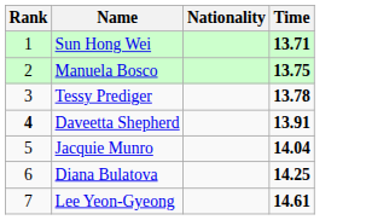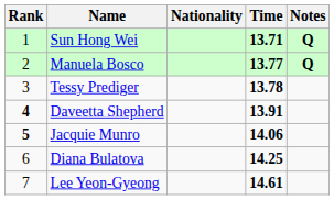 <table class="wikitable sortable" style="text-align:center">
 <tr>
 <th>Rank</th>
 <th>Name</th>
 <th>Nationality</th>
 <th>Time</th>
+<th>Notes</th>
 </tr>
 <tr bgcolor=ccffcc>
 <td>1</td>
 <td align=left><a href='#'>Sun Hong Wei</a></td>
 <td align=left></td>
 <td><strong>13.71</strong></td>
+<td><strong>Q</strong></td>
 </tr>
 <tr bgcolor=ccffcc>
 <td>2</td>
 <td align=left><a href='#'>Manuela Bosco</a></td>
 <td align=left></td>
-<td><strong>13.75</strong></td>
+<td><strong>13.77</strong></td>
+<td><strong>Q</strong></td>
 </tr>
 <tr>
 <td>3</td>
 <td align=left><a href='#'>Tessy Prediger</a></td>
 <td align=left></td>
 <td><strong>13.78</strong></td>
+<td></td>
 </tr>
 <tr>
 <td><strong>4</strong></td>
 <td align=left><a href='#'>Daveetta Shepherd</a></td>
 <td align=left></td>
 <td><strong>13.91</strong></td>
+<td></td>
 </tr>
 <tr>
-<td>5</td>
+<td><strong>5</strong></td>
 <td align=left><a href='#'>Jacquie Munro</a></td>
 <td align=left></td>
-<td><strong>14.04</strong></td>
+<td><strong>14.06</strong></td>
+<td></td>
 </tr>
 <tr>
 <td>6</td>
 <td align=left><a href='#'>Diana Bulatova</a></td>
 <td align=left></td>
 <td><strong>14.25</strong></td>
+<td></td>
 </tr>
 <tr>
 <td>7</td>
 <td align=left><a href='#'>Lee Yeon-Gyeong</a></td>
 <td align=left></td>
 <td><strong>14.61</strong></td>
+<td></td>
 </tr>
 </table>
